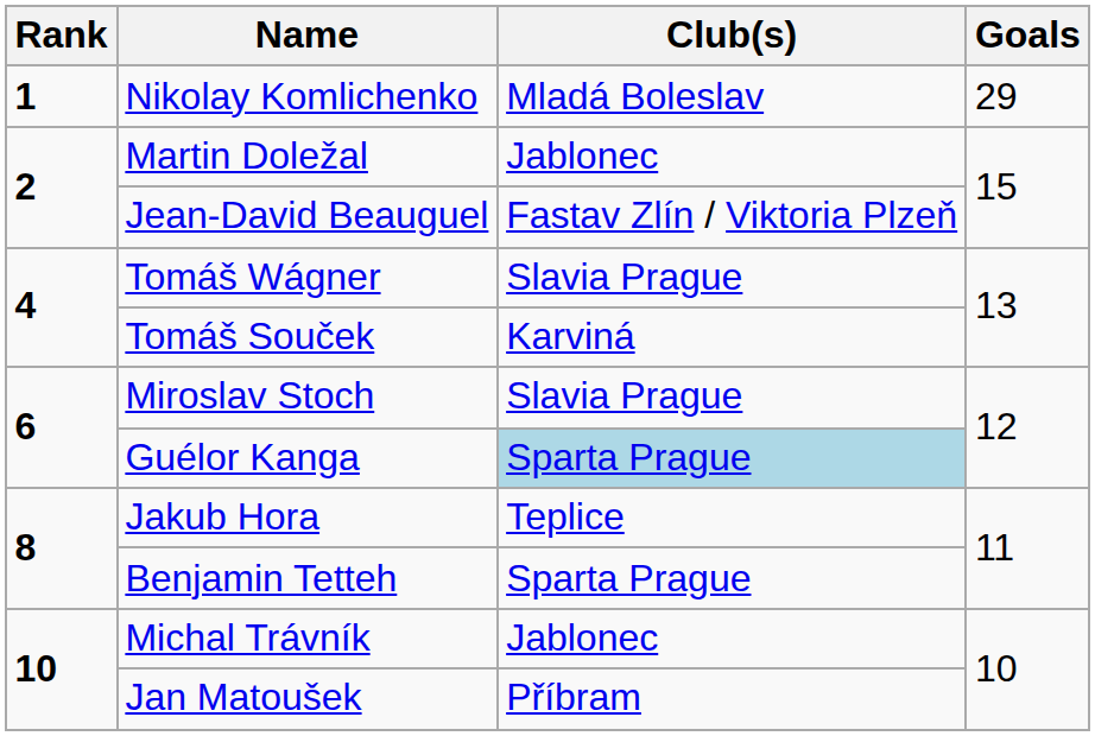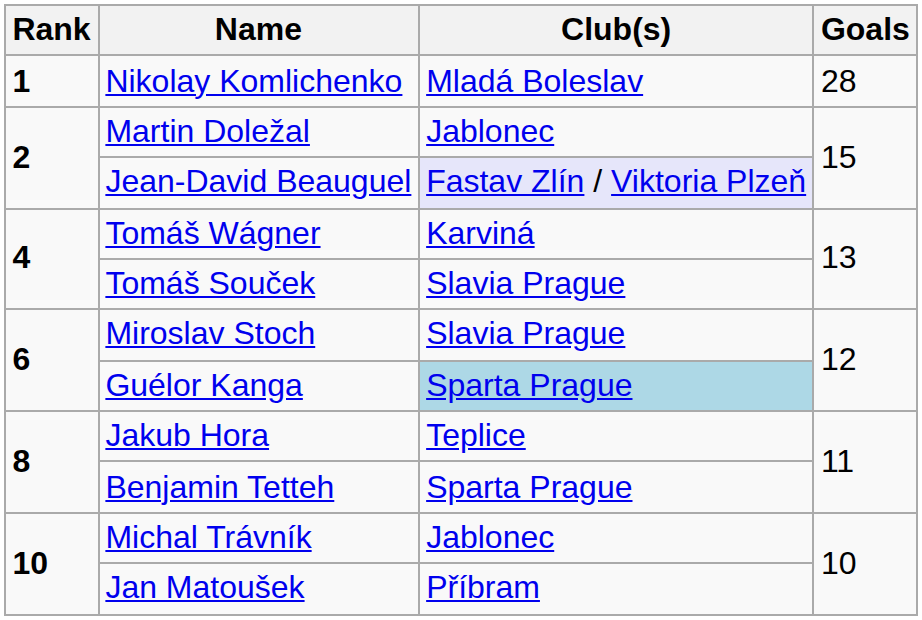 <table class="wikitable">
 <tr>
 <th>Rank</th>
 <th>Name</th>
 <th>Club(s)</th>
 <th>Goals</th>
 </tr>
 <tr>
 <td><strong>1</strong></td>
 <td> <a href='#'>Nikolay Komlichenko</a></td>
 <td><a href='#'>Mladá Boleslav</a></td>
-<td>29</td>
+<td>28</td>
 </tr>
 <tr>
 <td rowspan="2"><strong>2</strong></td>
 <td> <a href='#'>Martin Doležal</a></td>
 <td><a href='#'>Jablonec</a></td>
 <td rowspan="2">15</td>
 </tr>
 <tr>
 <td> <a href='#'>Jean-David Beauguel</a></td>
-<td><a href='#'>Fastav Zlín</a> / <a href='#'>Viktoria Plzeň</a></td>
+<td style="background: lavender;"><a href='#'>Fastav Zlín</a> / <a href='#'>Viktoria Plzeň</a></td>
 </tr>
 <tr>
 <td rowspan="2"><strong>4</strong></td>
 <td> <a href='#'>Tomáš Wágner</a></td>
-<td><a href='#'>Slavia Prague</a></td>
+<td><a href='#'>Karviná</a></td>
 <td rowspan="2">13</td>
 </tr>
 <tr>
 <td> <a href='#'>Tomáš Souček</a></td>
-<td><a href='#'>Karviná</a></td>
+<td><a href='#'>Slavia Prague</a></td>
 </tr>
 <tr>
 <td rowspan="2"><strong>6</strong></td>
 <td> <a href='#'>Miroslav Stoch</a></td>
 <td><a href='#'>Slavia Prague</a></td>
 <td rowspan="2">12</td>
 </tr>
 <tr>
 <td> <a href='#'>Guélor Kanga</a></td>
 <td style="background: lightblue;"><a href='#'>Sparta Prague</a></td>
 </tr>
 <tr>
 <td rowspan="2"><strong>8</strong></td>
 <td> <a href='#'>Jakub Hora</a></td>
 <td><a href='#'>Teplice</a></td>
 <td rowspan="2">11</td>
 </tr>
 <tr>
 <td> <a href='#'>Benjamin Tetteh</a></td>
 <td><a href='#'>Sparta Prague</a></td>
 </tr>
 <tr>
 <td rowspan="2"><strong>10</strong></td>
 <td> <a href='#'>Michal Trávník</a></td>
 <td><a href='#'>Jablonec</a></td>
 <td rowspan="2">10</td>
 </tr>
 <tr>
 <td> <a href='#'>Jan Matoušek</a></td>
 <td><a href='#'>Příbram</a></td>
 </tr>
 </table>
